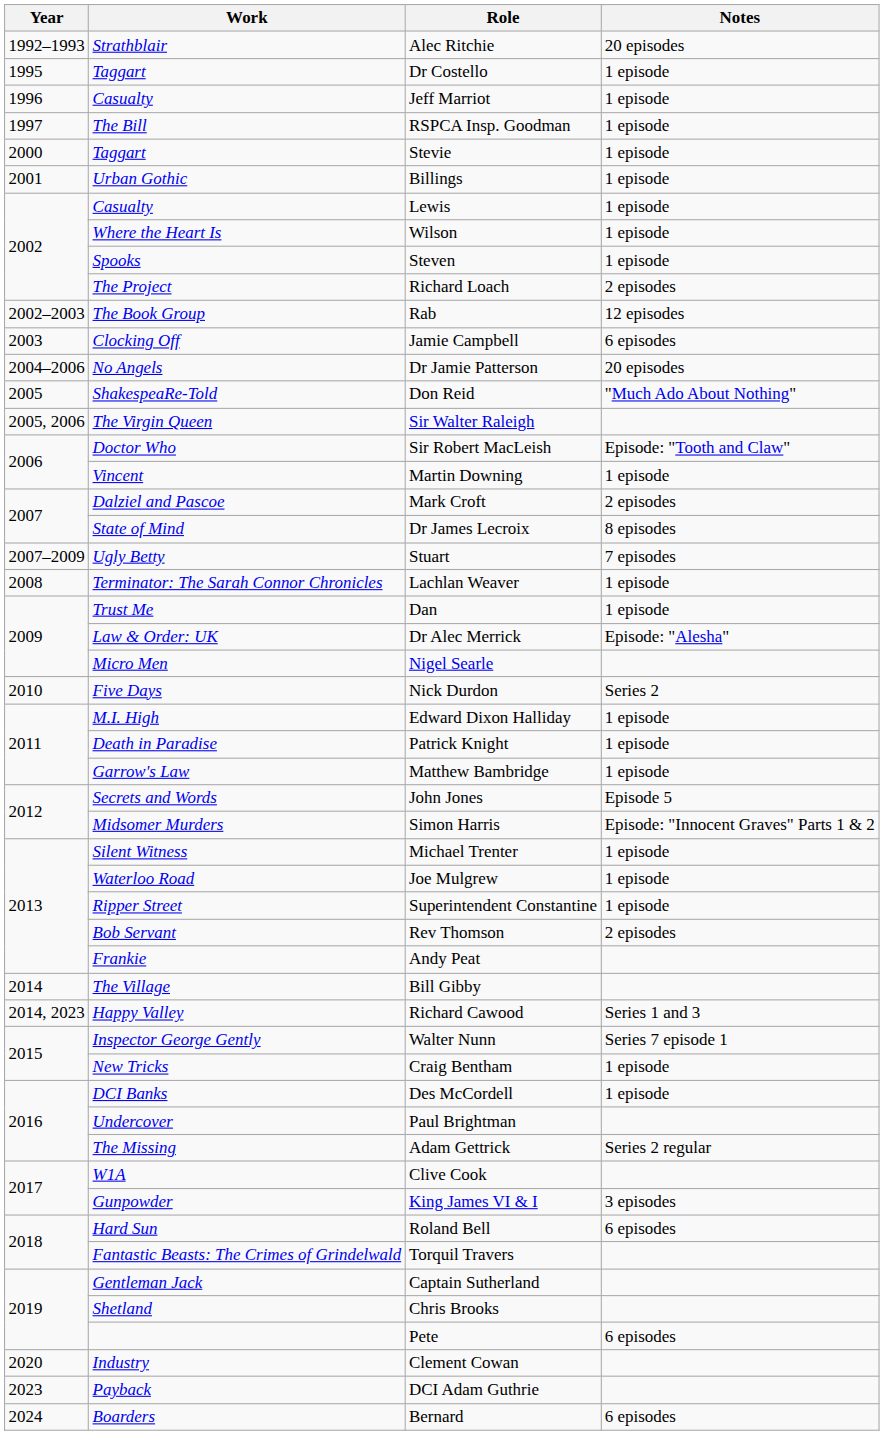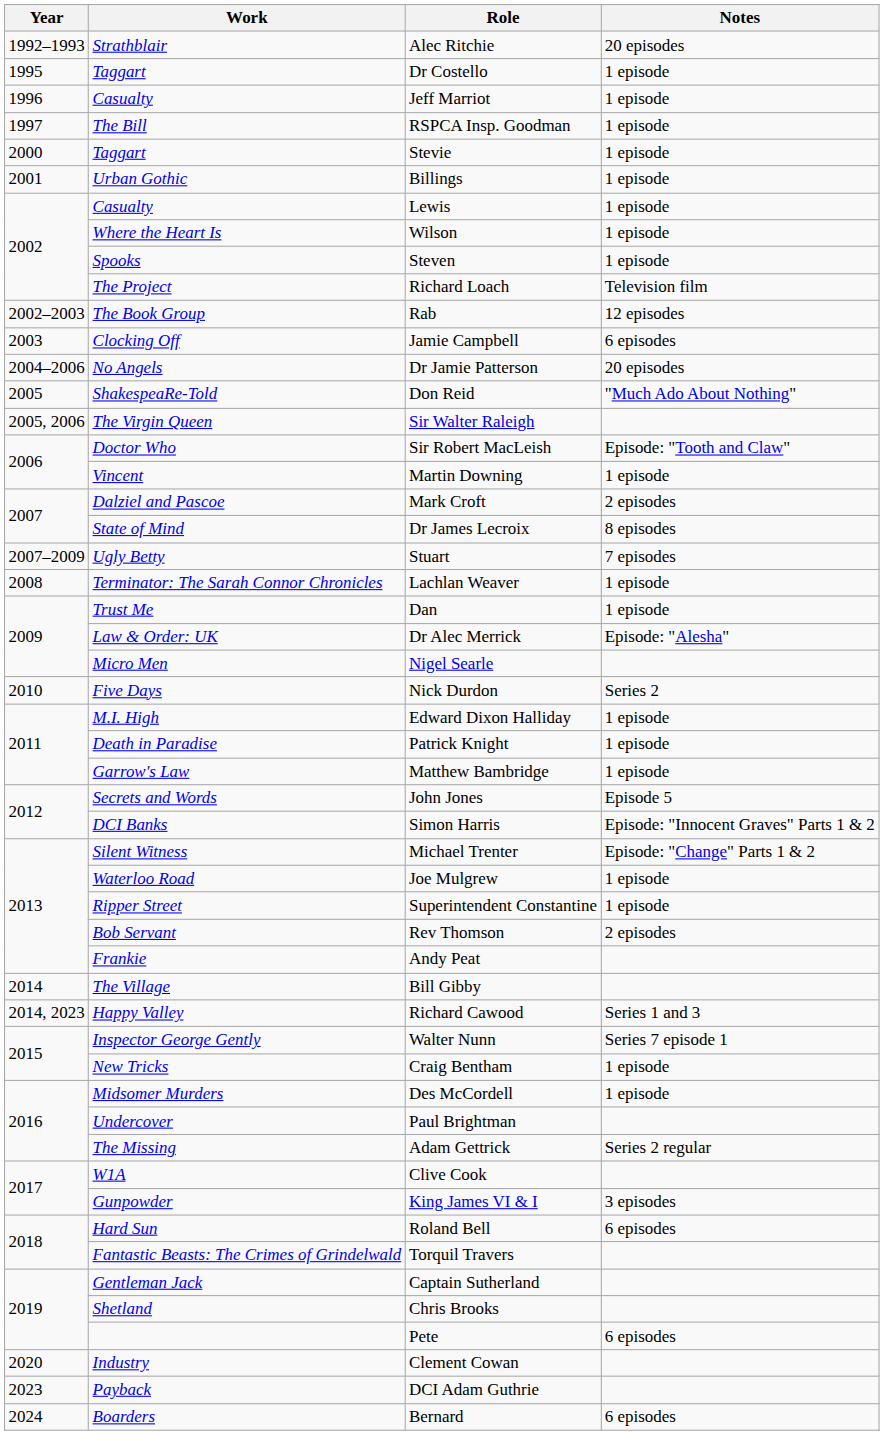 <table class="wikitable">
 <tr>
 <th>Year</th>
 <th>Work</th>
 <th>Role</th>
 <th>Notes</th>
 </tr>
 <tr>
 <td>1992–1993</td>
 <td><em><a href='#'>Strathblair</a></em></td>
 <td>Alec Ritchie</td>
 <td>20 episodes</td>
 </tr>
 <tr>
 <td>1995</td>
 <td><em><a href='#'>Taggart</a></em></td>
 <td>Dr Costello</td>
 <td>1 episode</td>
 </tr>
 <tr>
 <td>1996</td>
 <td><em><a href='#'>Casualty</a></em></td>
 <td>Jeff Marriot</td>
 <td>1 episode</td>
 </tr>
 <tr>
 <td>1997</td>
 <td><em><a href='#'>The Bill</a></em></td>
 <td>RSPCA Insp. Goodman</td>
 <td>1 episode</td>
 </tr>
 <tr>
 <td>2000</td>
 <td><em><a href='#'>Taggart</a></em></td>
 <td>Stevie</td>
 <td>1 episode</td>
 </tr>
 <tr>
 <td>2001</td>
 <td><em><a href='#'>Urban Gothic</a></em></td>
 <td>Billings</td>
 <td>1 episode</td>
 </tr>
 <tr>
 <td rowspan="4">2002</td>
 <td><em><a href='#'>Casualty</a></em></td>
 <td>Lewis</td>
 <td>1 episode</td>
 </tr>
 <tr>
 <td><em><a href='#'>Where the Heart Is</a></em></td>
 <td>Wilson</td>
 <td>1 episode</td>
 </tr>
 <tr>
 <td><em><a href='#'>Spooks</a></em></td>
 <td>Steven</td>
 <td>1 episode</td>
 </tr>
 <tr>
 <td><em><a href='#'>The Project</a></em></td>
 <td>Richard Loach</td>
-<td>2 episodes</td>
+<td>Television film</td>
 </tr>
 <tr>
 <td>2002–2003</td>
 <td><em><a href='#'>The Book Group</a></em></td>
 <td>Rab</td>
 <td>12 episodes</td>
 </tr>
 <tr>
 <td>2003</td>
 <td><em><a href='#'>Clocking Off</a></em></td>
 <td>Jamie Campbell</td>
 <td>6 episodes</td>
 </tr>
 <tr>
 <td>2004–2006</td>
 <td><em><a href='#'>No Angels</a></em></td>
 <td>Dr Jamie Patterson</td>
 <td>20 episodes</td>
 </tr>
 <tr>
 <td>2005</td>
 <td><em><a href='#'>ShakespeaRe-Told</a></em></td>
 <td>Don Reid</td>
 <td>"<a href='#'>Much Ado About Nothing</a>"</td>
 </tr>
 <tr>
 <td>2005, 2006</td>
 <td><em><a href='#'>The Virgin Queen</a></em></td>
 <td><a href='#'>Sir Walter Raleigh</a></td>
 <td></td>
 </tr>
 <tr>
 <td rowspan="2">2006</td>
 <td><em><a href='#'>Doctor Who</a></em></td>
 <td>Sir Robert MacLeish</td>
 <td>Episode: "<a href='#'>Tooth and Claw</a>"</td>
 </tr>
 <tr>
 <td><em><a href='#'>Vincent</a></em></td>
 <td>Martin Downing</td>
 <td>1 episode</td>
 </tr>
 <tr>
 <td rowspan="2">2007</td>
 <td><em><a href='#'>Dalziel and Pascoe</a></em></td>
 <td>Mark Croft</td>
 <td>2 episodes</td>
 </tr>
 <tr>
 <td><em><a href='#'>State of Mind</a></em></td>
 <td>Dr James Lecroix</td>
 <td>8 episodes</td>
 </tr>
 <tr>
 <td>2007–2009</td>
 <td><em><a href='#'>Ugly Betty</a></em></td>
 <td>Stuart</td>
 <td>7 episodes</td>
 </tr>
 <tr>
 <td>2008</td>
 <td><em><a href='#'>Terminator: The Sarah Connor Chronicles</a></em></td>
 <td>Lachlan Weaver</td>
 <td>1 episode</td>
 </tr>
 <tr>
 <td rowspan="3">2009</td>
 <td><em><a href='#'>Trust Me</a></em></td>
 <td>Dan</td>
 <td>1 episode</td>
 </tr>
 <tr>
 <td><em><a href='#'>Law & Order: UK</a></em></td>
 <td>Dr Alec Merrick</td>
 <td>Episode: "<a href='#'>Alesha</a>"</td>
 </tr>
 <tr>
 <td><em><a href='#'>Micro Men</a></em></td>
 <td><a href='#'>Nigel Searle</a></td>
 <td></td>
 </tr>
 <tr>
 <td>2010</td>
 <td><em><a href='#'>Five Days</a></em></td>
 <td>Nick Durdon</td>
 <td>Series 2</td>
 </tr>
 <tr>
 <td rowspan="3">2011</td>
 <td><em><a href='#'>M.I. High</a></em></td>
 <td>Edward Dixon Halliday</td>
 <td>1 episode</td>
 </tr>
 <tr>
 <td><em><a href='#'>Death in Paradise</a></em></td>
 <td>Patrick Knight</td>
 <td>1 episode</td>
 </tr>
 <tr>
 <td><em><a href='#'>Garrow's Law</a></em></td>
 <td>Matthew Bambridge</td>
 <td>1 episode</td>
 </tr>
 <tr>
 <td rowspan="2">2012</td>
 <td><em><a href='#'>Secrets and Words</a></em></td>
 <td>John Jones</td>
 <td>Episode 5</td>
 </tr>
 <tr>
-<td><em><a href='#'>Midsomer Murders</a></em></td>
+<td><em><a href='#'>DCI Banks</a></em></td>
 <td>Simon Harris</td>
 <td>Episode: "Innocent Graves" Parts 1 & 2</td>
 </tr>
 <tr>
 <td rowspan="5">2013</td>
 <td><em><a href='#'>Silent Witness</a></em></td>
 <td>Michael Trenter</td>
-<td>1 episode</td>
+<td>Episode: "<a href='#'>Change</a>" Parts 1 & 2</td>
 </tr>
 <tr>
 <td><em><a href='#'>Waterloo Road</a></em></td>
 <td>Joe Mulgrew</td>
 <td>1 episode</td>
 </tr>
 <tr>
 <td><em><a href='#'>Ripper Street</a></em></td>
 <td>Superintendent Constantine</td>
 <td>1 episode</td>
 </tr>
 <tr>
 <td><em><a href='#'>Bob Servant</a></em></td>
 <td>Rev Thomson</td>
 <td>2 episodes</td>
 </tr>
 <tr>
 <td><em><a href='#'>Frankie</a></em></td>
 <td>Andy Peat</td>
 <td></td>
 </tr>
 <tr>
 <td>2014</td>
 <td><em><a href='#'>The Village</a></em></td>
 <td>Bill Gibby</td>
 <td></td>
 </tr>
 <tr>
 <td>2014, 2023</td>
 <td><em><a href='#'>Happy Valley</a></em></td>
 <td>Richard Cawood</td>
 <td>Series 1 and 3</td>
 </tr>
 <tr>
 <td rowspan="2">2015</td>
 <td><em><a href='#'>Inspector George Gently</a></em></td>
 <td>Walter Nunn</td>
 <td>Series 7 episode 1</td>
 </tr>
 <tr>
 <td><em><a href='#'>New Tricks</a></em></td>
 <td>Craig Bentham</td>
 <td>1 episode</td>
 </tr>
 <tr>
 <td rowspan="3">2016</td>
-<td><em><a href='#'>DCI Banks</a></em></td>
+<td><em><a href='#'>Midsomer Murders</a></em></td>
 <td>Des McCordell</td>
 <td>1 episode</td>
 </tr>
 <tr>
 <td><em><a href='#'>Undercover</a></em></td>
 <td>Paul Brightman</td>
 <td></td>
 </tr>
 <tr>
 <td><em><a href='#'>The Missing</a></em></td>
 <td>Adam Gettrick</td>
 <td>Series 2 regular</td>
 </tr>
 <tr>
 <td rowspan="2">2017</td>
 <td><em><a href='#'>W1A</a></em></td>
 <td>Clive Cook</td>
 <td></td>
 </tr>
 <tr>
 <td><em><a href='#'>Gunpowder</a></em></td>
 <td><a href='#'>King James VI & I</a></td>
 <td>3 episodes</td>
 </tr>
 <tr>
 <td rowspan="2">2018</td>
 <td><em><a href='#'>Hard Sun</a></em></td>
 <td>Roland Bell</td>
 <td>6 episodes</td>
 </tr>
 <tr>
 <td><em><a href='#'>Fantastic Beasts: The Crimes of Grindelwald</a></em></td>
 <td>Torquil Travers</td>
 <td></td>
 </tr>
 <tr>
 <td rowspan="3">2019</td>
 <td><em><a href='#'>Gentleman Jack</a></em></td>
 <td>Captain Sutherland</td>
 <td></td>
 </tr>
 <tr>
 <td><em><a href='#'>Shetland</a></em></td>
 <td>Chris Brooks</td>
 <td></td>
 </tr>
 <tr>
 <td></td>
 <td>Pete</td>
 <td>6 episodes</td>
 </tr>
 <tr>
 <td>2020</td>
 <td><em><a href='#'>Industry</a></em></td>
 <td>Clement Cowan</td>
 <td></td>
 </tr>
 <tr>
 <td>2023</td>
 <td><em><a href='#'>Payback</a></em></td>
 <td>DCI Adam Guthrie</td>
 <td></td>
 </tr>
 <tr>
 <td>2024</td>
 <td><a href='#'><em>Boarders</em></a></td>
 <td>Bernard</td>
 <td>6 episodes</td>
 </tr>
 </table>
